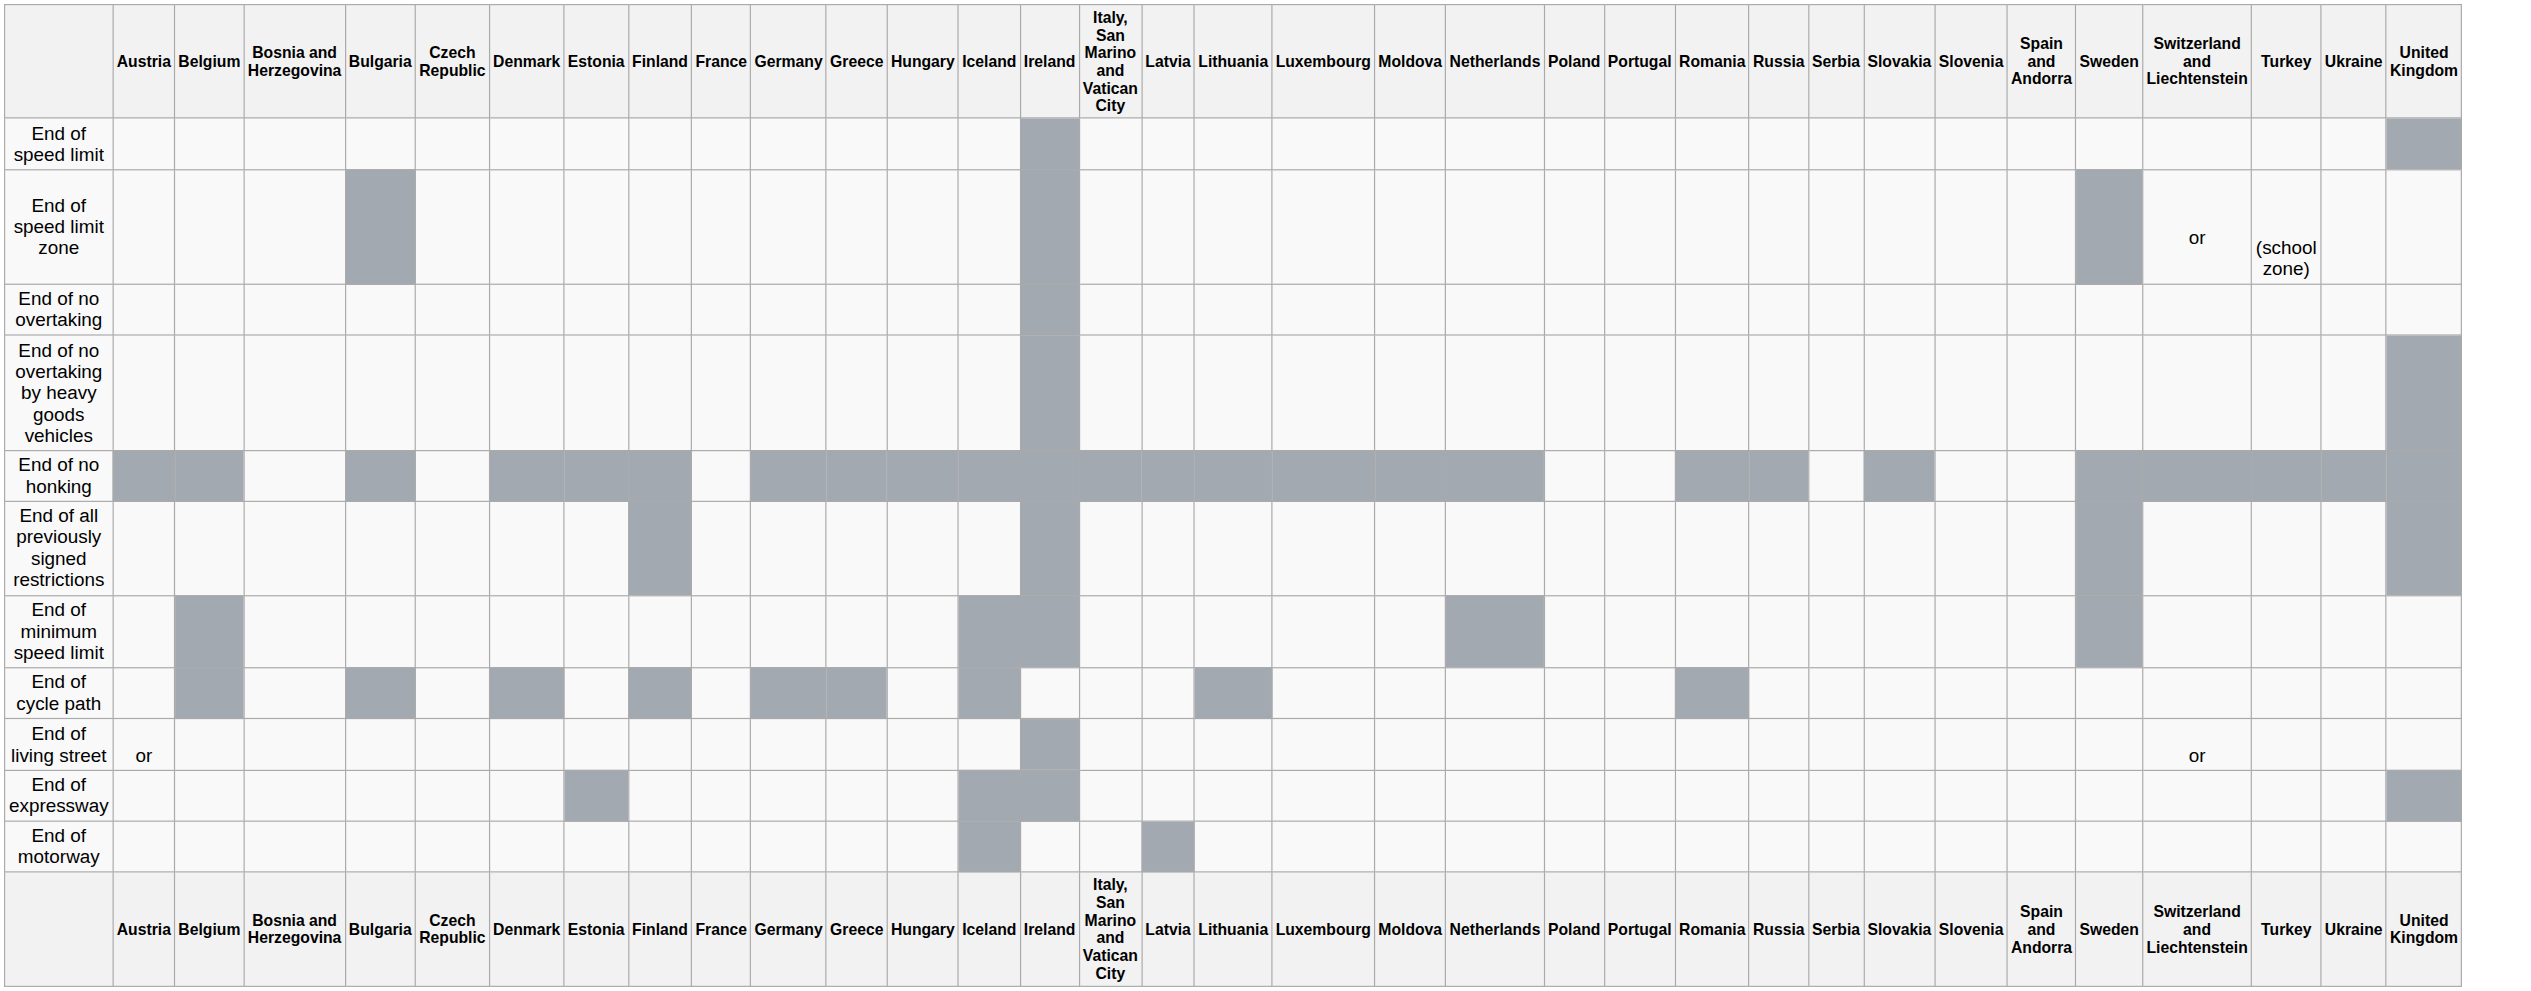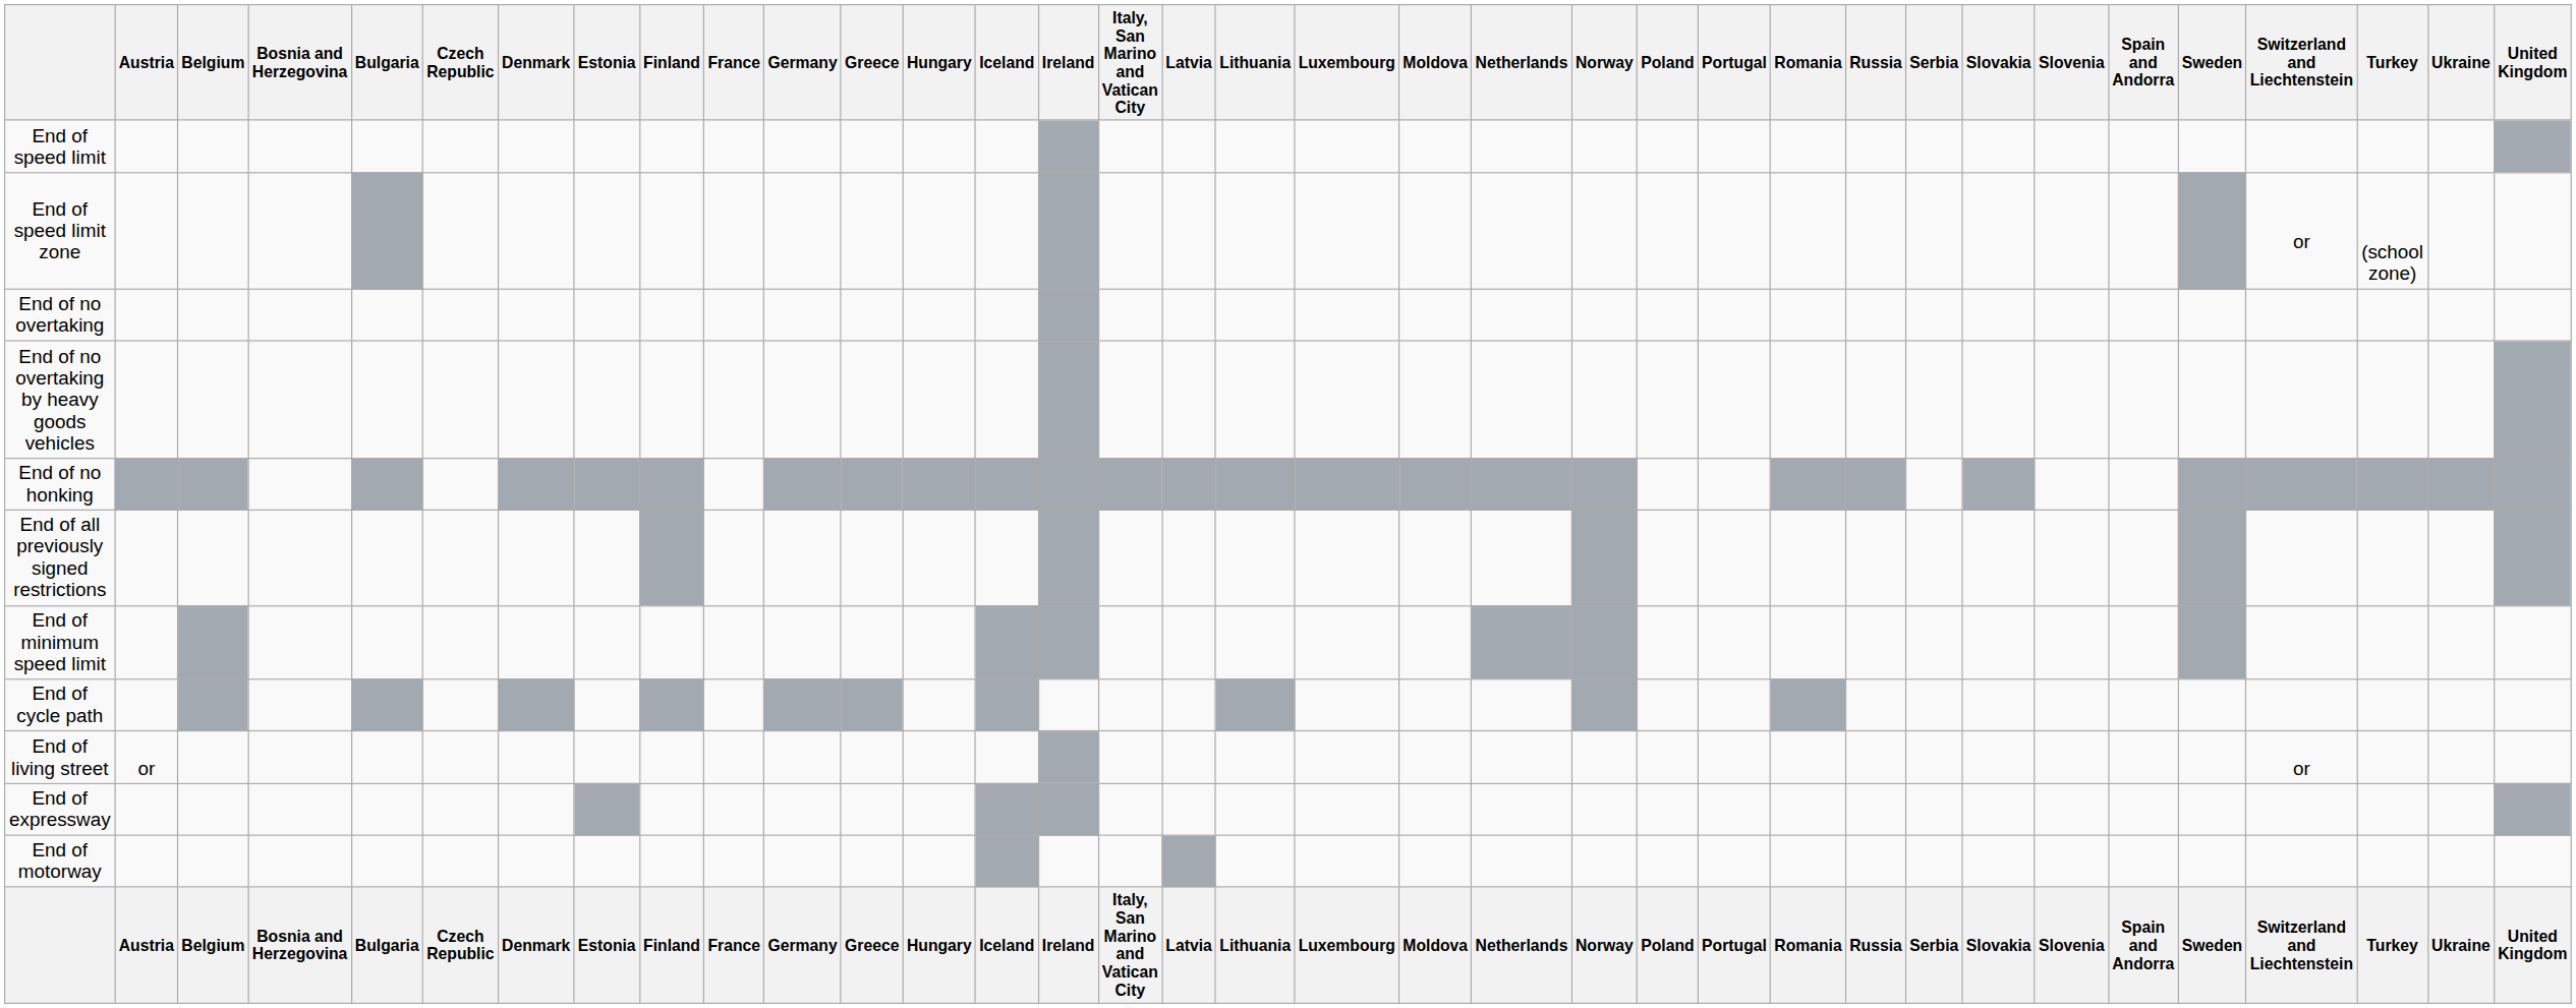 <table class="wikitable" style="text-align:center;">
 <tr style="font-size:smaller;">
 <th width="100"></th>
 <th>Austria</th>
 <th>Belgium</th>
 <th>Bosnia and Herzegovina</th>
 <th>Bulgaria</th>
 <th>Czech Republic</th>
 <th>Denmark</th>
 <th>Estonia</th>
 <th>Finland</th>
 <th>France</th>
 <th>Germany</th>
 <th>Greece</th>
 <th>Hungary</th>
 <th>Iceland</th>
 <th>Ireland</th>
 <th>Italy, San Marino and Vatican City</th>
 <th>Latvia</th>
 <th>Lithuania</th>
 <th>Luxembourg</th>
 <th>Moldova</th>
 <th>Netherlands</th>
+<th>Norway</th>
 <th>Poland</th>
 <th>Portugal</th>
 <th>Romania</th>
 <th>Russia</th>
 <th>Serbia</th>
 <th>Slovakia</th>
 <th>Slovenia</th>
 <th>Spain and Andorra</th>
 <th>Sweden</th>
 <th>Switzerland and Liechtenstein</th>
 <th>Turkey</th>
 <th>Ukraine</th>
 <th>United Kingdom</th>
 </tr>
 <tr>
 <td>End of speed limit</td>
 <td></td>
 <td></td>
 <td></td>
 <td></td>
 <td></td>
 <td></td>
 <td></td>
 <td></td>
 <td></td>
 <td></td>
 <td></td>
 <td></td>
 <td></td>
 <td style="background: #a2a9b1;"></td>
 <td></td>
 <td></td>
 <td></td>
 <td></td>
 <td></td>
 <td></td>
 <td></td>
 <td></td>
 <td></td>
 <td></td>
 <td></td>
 <td></td>
 <td></td>
 <td></td>
 <td></td>
 <td></td>
 <td></td>
 <td></td>
+<td></td>
 <td style="background: #a2a9b1;"></td>
 </tr>
 <tr>
 <td>End of speed limit zone</td>
 <td></td>
 <td></td>
 <td></td>
 <td style="background: #a2a9b1;"></td>
 <td></td>
 <td></td>
 <td></td>
 <td></td>
 <td></td>
 <td></td>
 <td></td>
 <td></td>
 <td></td>
 <td style="background: #a2a9b1;"></td>
+<td></td>
 <td></td>
 <td></td>
 <td></td>
 <td></td>
 <td></td>
 <td></td>
 <td></td>
 <td></td>
 <td></td>
 <td></td>
 <td></td>
 <td></td>
 <td></td>
 <td></td>
 <td style="background: #a2a9b1;"></td>
 <td><br>or<br></td>
 <td><br><br><br>(school zone)</td>
 <td></td>
 <td></td>
 </tr>
 <tr>
 <td>End of no overtaking</td>
 <td></td>
 <td></td>
 <td></td>
 <td></td>
 <td></td>
 <td></td>
 <td></td>
 <td></td>
 <td></td>
 <td></td>
 <td></td>
 <td></td>
 <td></td>
 <td style="background: #a2a9b1;"></td>
 <td></td>
 <td></td>
 <td></td>
 <td></td>
 <td></td>
 <td></td>
 <td></td>
 <td></td>
 <td></td>
 <td></td>
 <td></td>
 <td></td>
 <td></td>
 <td></td>
 <td></td>
 <td></td>
 <td></td>
 <td></td>
 <td></td>
+<td></td>
 </tr>
 <tr>
 <td>End of no overtaking by heavy goods vehicles</td>
 <td></td>
 <td></td>
 <td></td>
 <td></td>
 <td></td>
 <td></td>
 <td></td>
 <td></td>
 <td></td>
 <td></td>
 <td></td>
 <td></td>
 <td></td>
 <td style="background: #a2a9b1;"></td>
 <td></td>
 <td></td>
 <td></td>
 <td></td>
 <td></td>
 <td></td>
 <td></td>
 <td></td>
 <td></td>
 <td></td>
 <td></td>
 <td></td>
 <td></td>
 <td></td>
 <td></td>
 <td></td>
 <td></td>
 <td></td>
+<td></td>
 <td style="background: #a2a9b1;"></td>
 </tr>
 <tr>
 <td>End of no honking</td>
 <td style="background: #a2a9b1;"></td>
 <td style="background: #a2a9b1;"></td>
 <td></td>
 <td style="background: #a2a9b1;"></td>
 <td></td>
 <td style="background: #a2a9b1;"></td>
 <td style="background: #a2a9b1;"></td>
 <td style="background: #a2a9b1;"></td>
 <td></td>
+<td style="background: #a2a9b1;"></td>
 <td style="background: #a2a9b1;"></td>
 <td style="background: #a2a9b1;"></td>
 <td style="background: #a2a9b1;"></td>
 <td style="background: #a2a9b1;"></td>
 <td style="background: #a2a9b1;"></td>
 <td style="background: #a2a9b1;"></td>
 <td style="background: #a2a9b1;"></td>
 <td style="background: #a2a9b1;"></td>
 <td style="background: #a2a9b1;"></td>
 <td style="background: #a2a9b1;"></td>
 <td style="background: #a2a9b1;"></td>
 <td></td>
 <td></td>
 <td style="background: #a2a9b1;"></td>
 <td style="background: #a2a9b1;"></td>
 <td></td>
 <td style="background: #a2a9b1;"></td>
 <td></td>
 <td></td>
 <td style="background: #a2a9b1;"></td>
 <td style="background: #a2a9b1;"></td>
 <td style="background: #a2a9b1;"></td>
 <td style="background: #a2a9b1;"></td>
 <td style="background: #a2a9b1;"></td>
 </tr>
 <tr>
 <td>End of all previously signed restrictions</td>
 <td></td>
 <td></td>
 <td></td>
 <td></td>
 <td></td>
 <td></td>
 <td></td>
 <td style="background: #a2a9b1;"></td>
 <td></td>
 <td></td>
 <td></td>
 <td></td>
 <td></td>
 <td style="background: #a2a9b1;"></td>
 <td></td>
 <td></td>
 <td></td>
 <td></td>
 <td></td>
 <td></td>
+<td style="background: #a2a9b1;"></td>
 <td></td>
 <td></td>
 <td></td>
 <td></td>
 <td></td>
 <td></td>
 <td></td>
 <td></td>
 <td style="background: #a2a9b1;"></td>
 <td></td>
 <td></td>
 <td></td>
 <td style="background: #a2a9b1;"></td>
 </tr>
 <tr>
 <td>End of minimum speed limit</td>
 <td></td>
 <td style="background: #a2a9b1;"></td>
 <td></td>
 <td></td>
 <td></td>
 <td></td>
 <td></td>
 <td></td>
 <td></td>
 <td></td>
 <td></td>
 <td></td>
 <td style="background: #a2a9b1;"></td>
 <td style="background: #a2a9b1;"></td>
 <td></td>
 <td></td>
 <td></td>
 <td></td>
 <td></td>
+<td style="background: #a2a9b1;"></td>
 <td style="background: #a2a9b1;"></td>
 <td></td>
 <td></td>
 <td></td>
 <td></td>
 <td></td>
 <td></td>
 <td></td>
 <td></td>
 <td style="background: #a2a9b1;"></td>
 <td></td>
 <td></td>
 <td></td>
 <td></td>
 </tr>
 <tr>
 <td>End of cycle path</td>
 <td></td>
 <td style="background: #a2a9b1;"></td>
 <td></td>
 <td style="background: #a2a9b1;"></td>
 <td></td>
 <td style="background: #a2a9b1;"></td>
 <td></td>
 <td style="background: #a2a9b1;"></td>
 <td></td>
 <td style="background: #a2a9b1;"></td>
 <td style="background: #a2a9b1;"></td>
 <td></td>
 <td style="background: #a2a9b1;"></td>
 <td><br></td>
 <td></td>
 <td></td>
 <td style="background: #a2a9b1;"></td>
 <td></td>
 <td></td>
 <td></td>
+<td style="background: #a2a9b1;"></td>
 <td></td>
 <td></td>
 <td style="background: #a2a9b1;"></td>
 <td></td>
 <td></td>
 <td></td>
 <td></td>
 <td></td>
 <td></td>
 <td></td>
 <td></td>
 <td></td>
 <td><br></td>
 </tr>
 <tr>
 <td>End of living street</td>
 <td><br>or<br></td>
 <td></td>
 <td></td>
 <td></td>
 <td></td>
 <td></td>
 <td></td>
 <td></td>
 <td></td>
 <td></td>
 <td></td>
 <td></td>
 <td></td>
 <td style="background: #a2a9b1;"></td>
 <td></td>
 <td></td>
 <td></td>
 <td></td>
 <td></td>
 <td></td>
 <td></td>
 <td></td>
 <td></td>
 <td></td>
 <td></td>
 <td></td>
 <td></td>
 <td></td>
 <td></td>
+<td></td>
 <td><br>or<br></td>
 <td></td>
 <td></td>
 <td></td>
 </tr>
 <tr>
 <td>End of expressway</td>
 <td></td>
 <td></td>
 <td></td>
 <td></td>
 <td></td>
 <td></td>
 <td style="background: #a2a9b1;"></td>
 <td></td>
 <td></td>
 <td></td>
 <td></td>
 <td></td>
 <td style="background: #a2a9b1;"></td>
 <td style="background: #a2a9b1;"></td>
+<td></td>
 <td></td>
 <td></td>
 <td></td>
 <td></td>
 <td></td>
 <td></td>
 <td></td>
 <td></td>
 <td></td>
 <td></td>
 <td></td>
 <td></td>
 <td></td>
 <td></td>
 <td></td>
 <td></td>
 <td></td>
 <td></td>
 <td style="background: #a2a9b1;"></td>
 </tr>
 <tr>
 <td>End of motorway</td>
 <td></td>
 <td></td>
 <td></td>
 <td></td>
 <td></td>
 <td></td>
 <td></td>
 <td></td>
 <td></td>
 <td></td>
 <td></td>
 <td></td>
 <td style="background: #a2a9b1;"></td>
 <td></td>
 <td></td>
 <td style="background: #a2a9b1;"></td>
 <td></td>
 <td></td>
 <td></td>
 <td></td>
 <td></td>
 <td></td>
 <td></td>
 <td></td>
 <td></td>
 <td></td>
 <td></td>
 <td></td>
 <td></td>
 <td></td>
 <td></td>
 <td></td>
 <td></td>
+<td></td>
 </tr>
 <tr style="font-size:smaller;">
 <th width="100"></th>
 <th>Austria</th>
 <th>Belgium</th>
 <th>Bosnia and Herzegovina</th>
 <th>Bulgaria</th>
 <th>Czech Republic</th>
 <th>Denmark</th>
 <th>Estonia</th>
 <th>Finland</th>
 <th>France</th>
 <th>Germany</th>
 <th>Greece</th>
 <th>Hungary</th>
 <th>Iceland</th>
 <th>Ireland</th>
 <th>Italy, San Marino and Vatican City</th>
 <th>Latvia</th>
 <th>Lithuania</th>
 <th>Luxembourg</th>
 <th>Moldova</th>
 <th>Netherlands</th>
+<th>Norway</th>
 <th>Poland</th>
 <th>Portugal</th>
 <th>Romania</th>
 <th>Russia</th>
 <th>Serbia</th>
 <th>Slovakia</th>
 <th>Slovenia</th>
 <th>Spain and Andorra</th>
 <th>Sweden</th>
 <th>Switzerland and Liechtenstein</th>
 <th>Turkey</th>
 <th>Ukraine</th>
 <th>United Kingdom</th>
 </tr>
 </table>
